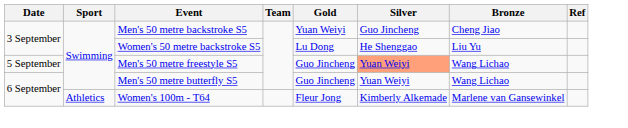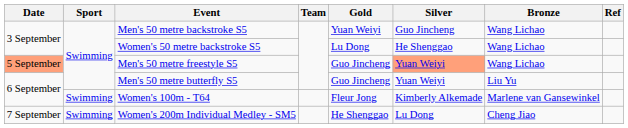 <table class="wikitable sortable">
 <tr>
 <th>Date</th>
 <th>Sport</th>
 <th>Event</th>
 <th>Team</th>
 <th>Gold</th>
 <th>Silver</th>
 <th>Bronze</th>
 <th>Ref</th>
 </tr>
 <tr>
 <td rowspan="2">3 September</td>
 <td rowspan="4"><a href='#'>Swimming</a></td>
 <td><a href='#'>Men's 50 metre backstroke S5</a></td>
 <td rowspan="4"></td>
 <td><a href='#'>Yuan Weiyi</a></td>
 <td><a href='#'>Guo Jincheng</a></td>
-<td><a href='#'>Cheng Jiao</a></td>
+<td><a href='#'>Wang Lichao</a></td>
 <td></td>
 </tr>
 <tr>
 <td><a href='#'>Women's 50 metre backstroke S5</a></td>
 <td><a href='#'>Lu Dong</a></td>
 <td><a href='#'>He Shenggao</a></td>
-<td><a href='#'>Liu Yu</a></td>
+<td><a href='#'>Wang Lichao</a></td>
 <td></td>
 </tr>
 <tr>
-<td>5 September</td>
+<td style="background: lightsalmon;">5 September</td>
 <td><a href='#'>Men's 50 metre freestyle S5</a></td>
 <td><a href='#'>Guo Jincheng</a></td>
 <td style="background: lightsalmon;"><a href='#'>Yuan Weiyi</a></td>
 <td><a href='#'>Wang Lichao</a></td>
 <td></td>
 </tr>
 <tr>
 <td rowspan="2">6 September</td>
 <td><a href='#'>Men's 50 metre butterfly S5</a></td>
 <td><a href='#'>Guo Jincheng</a></td>
 <td><a href='#'>Yuan Weiyi</a></td>
-<td><a href='#'>Wang Lichao</a></td>
+<td><a href='#'>Liu Yu</a></td>
 <td></td>
 </tr>
 <tr>
-<td><a href='#'>Athletics</a></td>
+<td><a href='#'>Swimming</a></td>
 <td><a href='#'>Women's 100m - T64</a></td>
 <td></td>
 <td><a href='#'>Fleur Jong</a></td>
 <td><a href='#'>Kimberly Alkemade</a></td>
 <td><a href='#'>Marlene van Gansewinkel</a></td>
 <td></td>
 </tr>
+<tr>
+<td>7 September</td>
+<td><a href='#'>Swimming</a></td>
+<td><a href='#'>Women's 200m Individual Medley - SM5</a></td>
+<td></td>
+<td><a href='#'>He Shenggao</a></td>
+<td><a href='#'>Lu Dong</a></td>
+<td><a href='#'>Cheng Jiao</a></td>
+<td></td>
+</tr>
 </table>
